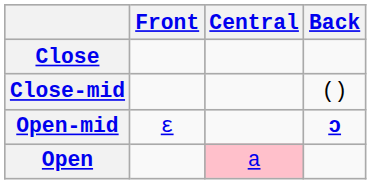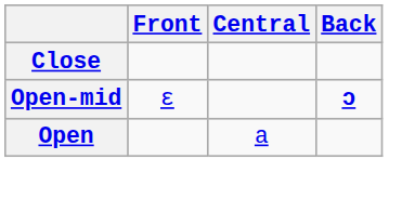 <table class="wikitable" style="text-align: center;">
 <tr>
 <th> </th>
 <th><a href='#'>Front</a></th>
 <th><a href='#'>Central</a></th>
 <th><a href='#'>Back</a></th>
 </tr>
 <tr>
 <th><a href='#'>Close</a></th>
 <td>   </td>
 <td></td>
 <td></td>
 </tr>
 <tr>
-<th><a href='#'>Close-mid</a></th>
-<td></td>
-<td></td>
-<td>()</td>
-</tr>
-<tr>
 <th><a href='#'>Open-mid</a></th>
 <td><a href='#'>ɛ</a></td>
 <td></td>
 <td><strong><a href='#'>ɔ</a></strong></td>
 </tr>
 <tr>
 <th><a href='#'>Open</a></th>
 <td></td>
-<td style="background: pink;"><a href='#'>a</a></td>
+<td><a href='#'>a</a></td>
 <td></td>
 </tr>
 </table>
